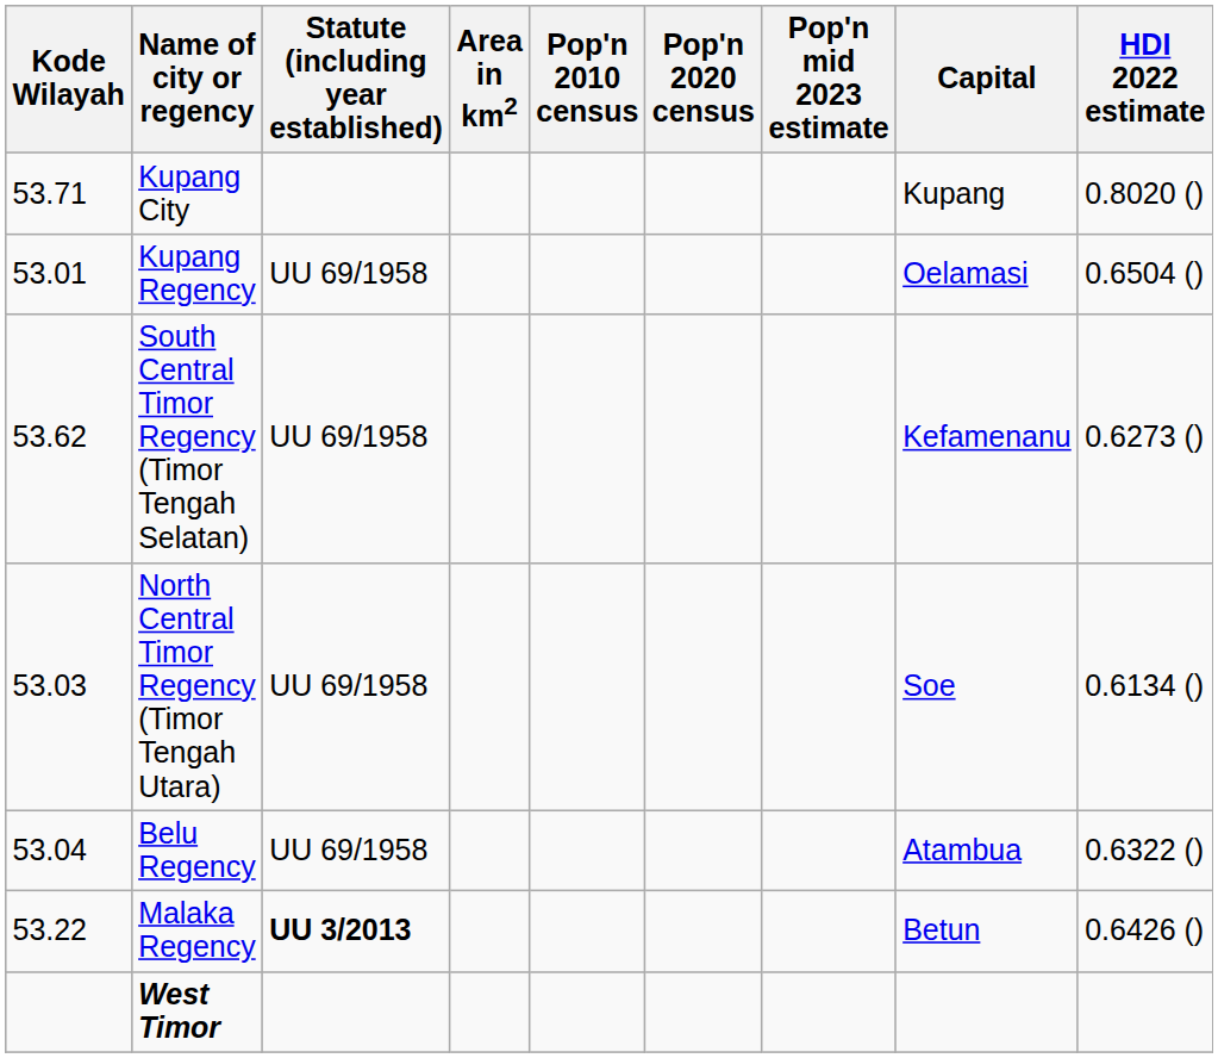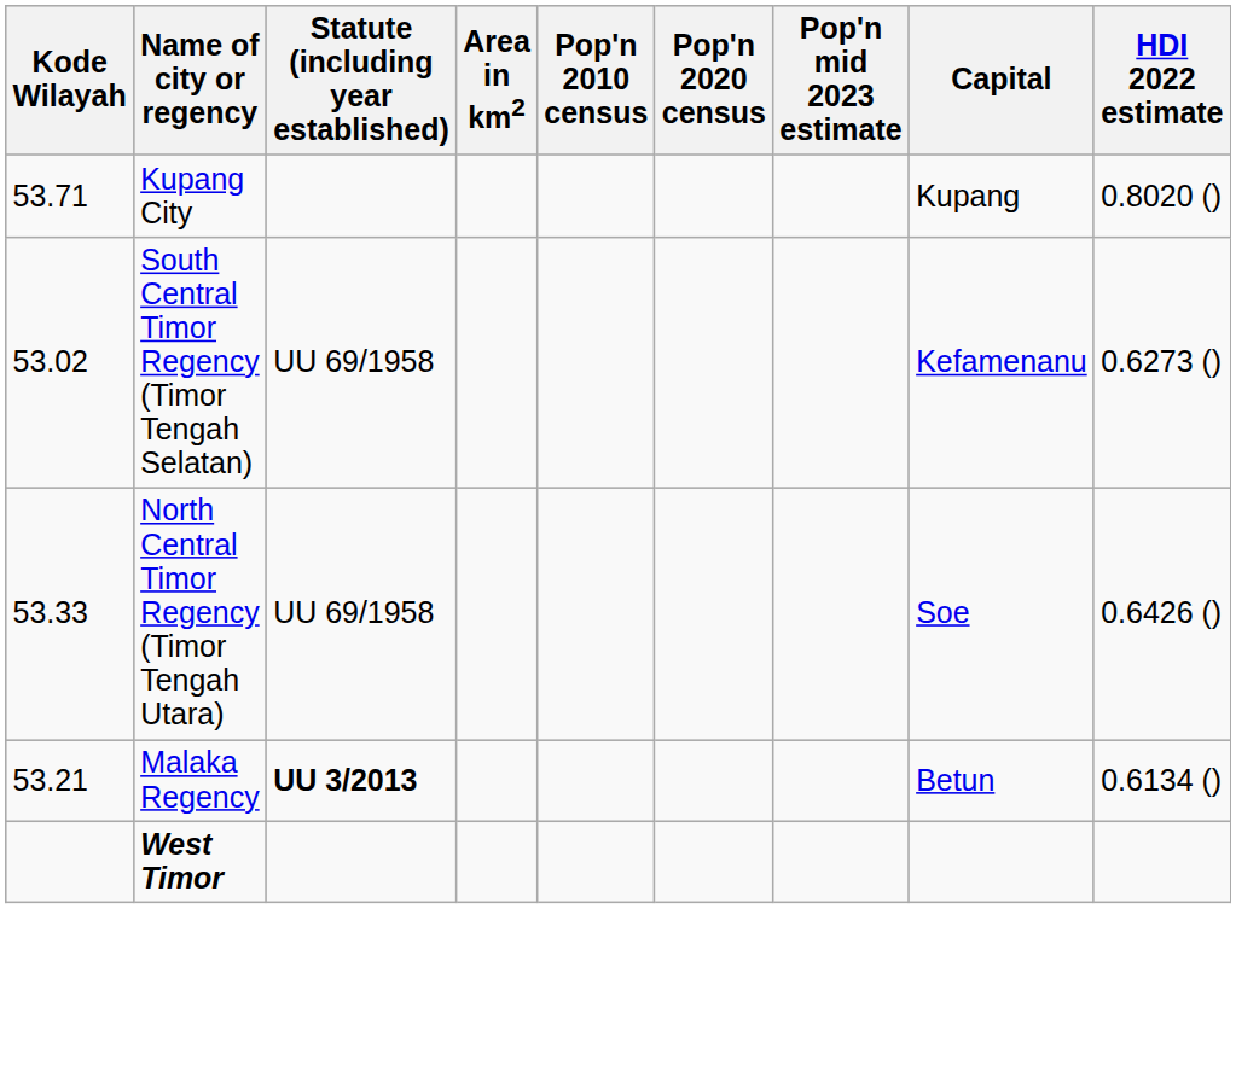 <table class="wikitable sortable" style="margin-bottom: 0;">
 <tr>
 <th>Kode <br>Wilayah</th>
 <th>Name of<br>city or<br>regency</th>
 <th>Statute <br>(including year <br>established)</th>
 <th>Area<br>in<br>km<sup>2</sup></th>
 <th>Pop'n <br> 2010 <br>census</th>
 <th>Pop'n <br> 2020 <br>census</th>
 <th>Pop'n <br> mid 2023 <br>estimate</th>
 <th>Capital</th>
 <th><a href='#'>HDI</a><br>2022 estimate</th>
 </tr>
 <tr>
 <td>53.71</td>
 <td><a href='#'>Kupang</a> City</td>
 <td></td>
 <td align="right"></td>
 <td align="right"></td>
 <td align="right"></td>
 <td align="right"></td>
 <td>Kupang</td>
 <td>0.8020 ()</td>
 </tr>
-<tr 6564>
-<td>53.01</td>
-<td><a href='#'>Kupang Regency</a></td>
-<td>UU 69/1958</td>
-<td align="right"></td>
-<td align="right"></td>
-<td align="right"></td>
-<td align="right"></td>
-<td><a href='#'>Oelamasi</a></td>
-<td>0.6504 ()</td>
-</tr>
 <tr>
-<td>53.62</td>
+<td>53.02</td>
 <td><a href='#'>South Central Timor Regency</a><br>(Timor Tengah Selatan)</td>
 <td>UU 69/1958</td>
 <td align="right"></td>
 <td align="right"></td>
 <td align="right"></td>
 <td align="right"></td>
 <td><a href='#'>Kefamenanu</a></td>
 <td>0.6273 ()</td>
 </tr>
 <tr>
-<td>53.03</td>
+<td>53.33</td>
 <td><a href='#'>North Central Timor Regency</a><br>(Timor Tengah Utara)</td>
 <td>UU 69/1958</td>
 <td align="right"></td>
 <td align="right"></td>
 <td align="right"></td>
 <td align="right"></td>
 <td><a href='#'>Soe</a></td>
-<td>0.6134 ()</td>
+<td>0.6426 ()</td>
 </tr>
 <tr>
-<td>53.04</td>
-<td><a href='#'>Belu Regency</a></td>
-<td>UU 69/1958</td>
-<td align="right"></td>
-<td align="right"></td>
-<td align="right"></td>
-<td align="right"></td>
-<td><a href='#'>Atambua</a></td>
-<td>0.6322 ()</td>
-</tr>
-<tr>
-<td>53.22</td>
+<td>53.21</td>
 <td><a href='#'>Malaka Regency</a></td>
 <td><strong>UU 3/2013</strong></td>
 <td align="right"></td>
 <td align="right"></td>
 <td align="right"></td>
 <td align="right"></td>
 <td><a href='#'>Betun</a></td>
-<td>0.6426 ()</td>
+<td>0.6134 ()</td>
 </tr>
 <tr>
 <td></td>
 <td><strong><em>West Timor</em></strong></td>
 <td></td>
 <td align="right"><em></em></td>
 <td align="right"><em></em></td>
 <td align="right"><em></em></td>
 <td align="right"><em></em></td>
 <td></td>
 </tr>
 </table>
